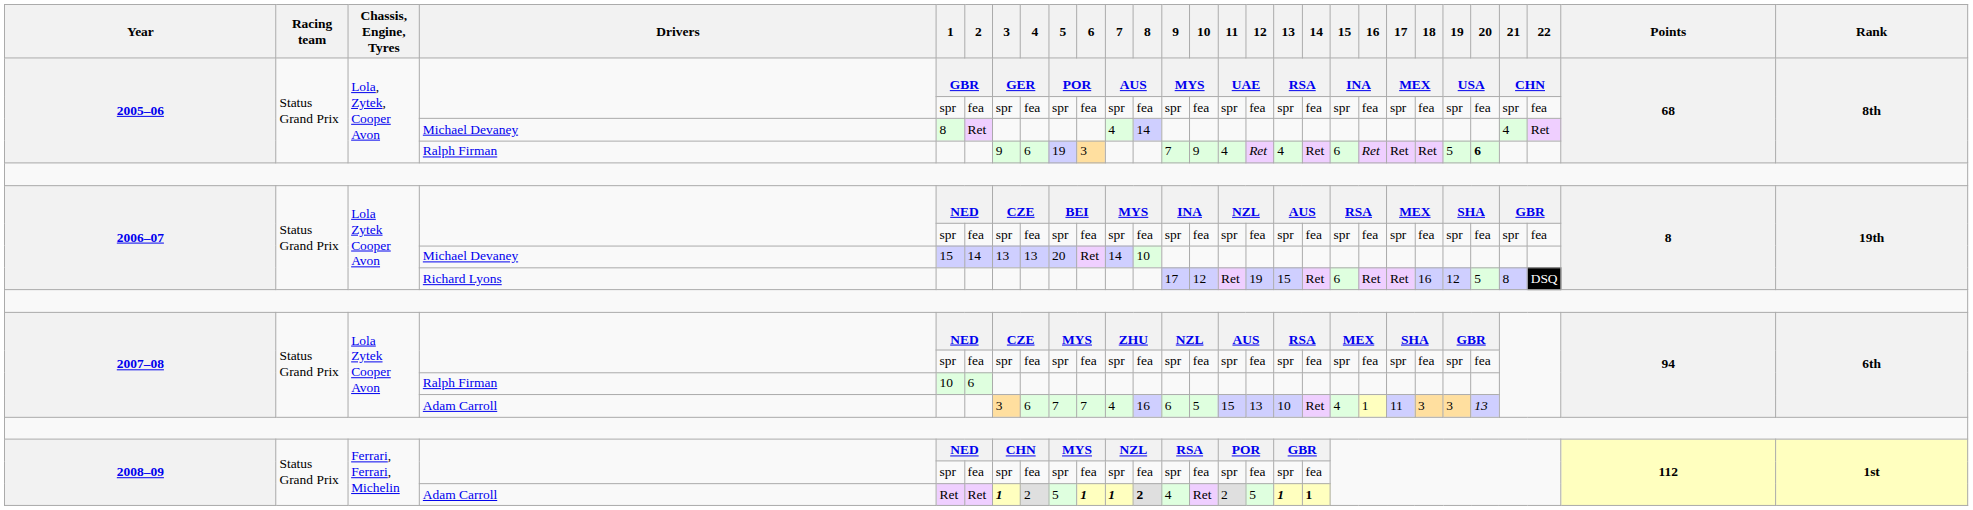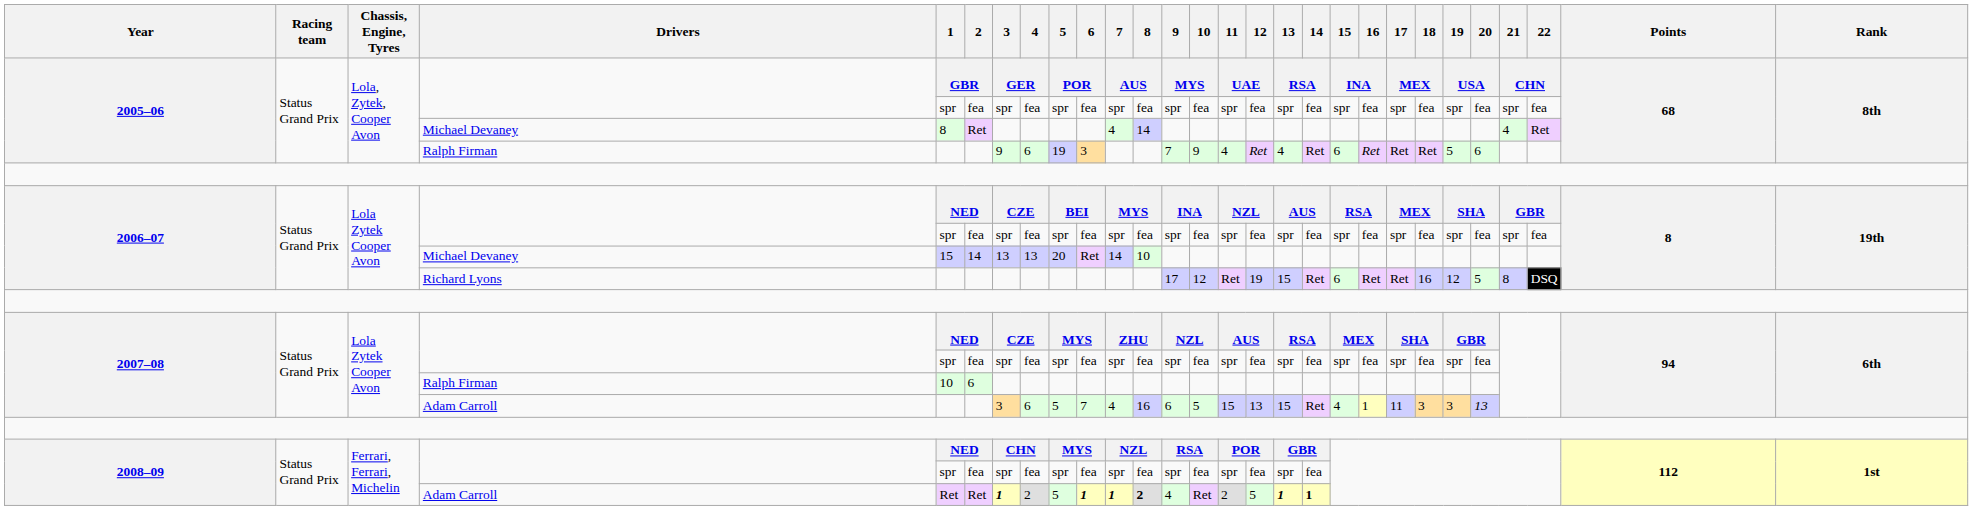 <table class="wikitable" style="font-size: 85%" width="100%">
 <tr>
 <th>Year</th>
 <th width=66px>Racing<br>team</th>
 <th width=66px>Chassis,<br>Engine,<br>Tyres</th>
 <th>Drivers</th>
 <th width=22px>1</th>
 <th width=22px>2</th>
 <th width=22px>3</th>
 <th width=22px>4</th>
 <th width=22px>5</th>
 <th width=22px>6</th>
 <th width=22px>7</th>
 <th width=22px>8</th>
 <th width=22px>9</th>
 <th width=22px>10</th>
 <th width=22px>11</th>
 <th width=22px>12</th>
 <th width=22px>13</th>
 <th width=22px>14</th>
 <th width=22px>15</th>
 <th width=22px>16</th>
 <th width=22px>17</th>
 <th width=22px>18</th>
 <th width=22px>19</th>
 <th width=22px>20</th>
 <th width=22px>21</th>
 <th width=22px>22</th>
 <th>Points</th>
 <th>Rank<br></th>
 </tr>
 <tr>
 <th rowspan=4><a href='#'>2005–06</a></th>
 <td rowspan=4>Status Grand Prix</td>
 <td rowspan=4><a href='#'>Lola</a>,<br><a href='#'>Zytek</a>,<br><a href='#'>Cooper Avon</a></td>
 <td rowspan=2></td>
 <th colspan=2><br><a href='#'>GBR</a></th>
 <th colspan=2><br><a href='#'>GER</a></th>
 <th colspan=2><br><a href='#'>POR</a></th>
 <th colspan=2><br><a href='#'>AUS</a></th>
 <th colspan=2><br><a href='#'>MYS</a></th>
 <th colspan=2><br><a href='#'>UAE</a></th>
 <th colspan=2><br><a href='#'>RSA</a></th>
 <th colspan=2><br><a href='#'>INA</a></th>
 <th colspan=2><br><a href='#'>MEX</a></th>
 <th colspan=2><br><a href='#'>USA</a></th>
 <th colspan=2><br><a href='#'>CHN</a></th>
 <th rowspan=4>68</th>
 <th rowspan=4>8th</th>
 </tr>
 <tr>
 <td>spr</td>
 <td>fea</td>
 <td>spr</td>
 <td>fea</td>
 <td>spr</td>
 <td>fea</td>
 <td>spr</td>
 <td>fea</td>
 <td>spr</td>
 <td>fea</td>
 <td>spr</td>
 <td>fea</td>
 <td>spr</td>
 <td>fea</td>
 <td>spr</td>
 <td>fea</td>
 <td>spr</td>
 <td>fea</td>
 <td>spr</td>
 <td>fea</td>
 <td>spr</td>
 <td>fea</td>
 </tr>
 <tr>
 <td><a href='#'>Michael Devaney</a></td>
 <td style="background:#DFFFDF;">8</td>
 <td style="background:#EFCFFF;">Ret</td>
 <td></td>
 <td></td>
 <td></td>
 <td></td>
 <td style="background:#DFFFDF;">4</td>
 <td style="background:#CFCFFF;">14</td>
 <td></td>
 <td></td>
 <td></td>
 <td></td>
 <td></td>
 <td></td>
 <td></td>
 <td></td>
 <td></td>
 <td></td>
 <td></td>
 <td></td>
 <td style="background:#DFFFDF;">4</td>
 <td style="background:#EFCFFF;">Ret</td>
 </tr>
 <tr>
 <td><a href='#'>Ralph Firman</a></td>
 <td></td>
 <td></td>
 <td style="background:#DFFFDF;">9</td>
 <td style="background:#DFFFDF;">6</td>
 <td style="background:#CFCFFF;">19</td>
 <td style="background:#FFDF9F;">3</td>
 <td></td>
 <td></td>
 <td style="background:#DFFFDF;">7</td>
 <td style="background:#DFFFDF;">9</td>
 <td style="background:#DFFFDF;">4</td>
 <td style="background:#EFCFFF;"><em>Ret</em></td>
 <td style="background:#DFFFDF;">4</td>
 <td style="background:#EFCFFF;">Ret</td>
 <td style="background:#DFFFDF;">6</td>
 <td style="background:#EFCFFF;"><em>Ret</em></td>
 <td style="background:#EFCFFF;">Ret</td>
 <td style="background:#EFCFFF;">Ret</td>
 <td style="background:#DFFFDF;">5</td>
-<td style="background:#DFFFDF;"><strong>6</strong></td>
+<td style="background:#DFFFDF;">6</td>
 <td></td>
 <td></td>
 </tr>
 <tr>
 <td colspan=28><br></td>
 </tr>
 <tr>
 <th rowspan=4><a href='#'>2006–07</a></th>
 <td rowspan=4>Status Grand Prix</td>
 <td rowspan=4><a href='#'>Lola</a><br><a href='#'>Zytek</a><br><a href='#'>Cooper Avon</a></td>
 <td rowspan=2></td>
 <th colspan=2><br><a href='#'>NED</a></th>
 <th colspan=2><br><a href='#'>CZE</a></th>
 <th colspan=2><br><a href='#'>BEI</a></th>
 <th colspan=2><br><a href='#'>MYS</a></th>
 <th colspan=2><br><a href='#'>INA</a></th>
 <th colspan=2><br><a href='#'>NZL</a></th>
 <th colspan=2><br><a href='#'>AUS</a></th>
 <th colspan=2><br><a href='#'>RSA</a></th>
 <th colspan=2><br><a href='#'>MEX</a></th>
 <th colspan=2><br><a href='#'>SHA</a></th>
 <th colspan=2><br><a href='#'>GBR</a></th>
 <th rowspan=4>8</th>
 <th rowspan=4>19th</th>
 </tr>
 <tr>
 <td>spr</td>
 <td>fea</td>
 <td>spr</td>
 <td>fea</td>
 <td>spr</td>
 <td>fea</td>
 <td>spr</td>
 <td>fea</td>
 <td>spr</td>
 <td>fea</td>
 <td>spr</td>
 <td>fea</td>
 <td>spr</td>
 <td>fea</td>
 <td>spr</td>
 <td>fea</td>
 <td>spr</td>
 <td>fea</td>
 <td>spr</td>
 <td>fea</td>
 <td>spr</td>
 <td>fea</td>
 </tr>
 <tr>
 <td><a href='#'>Michael Devaney</a></td>
 <td style="background:#CFCFFF;">15</td>
 <td style="background:#CFCFFF;">14</td>
 <td style="background:#CFCFFF;">13</td>
 <td style="background:#CFCFFF;">13</td>
 <td style="background:#CFCFFF;">20</td>
 <td style="background:#EFCFFF;">Ret</td>
 <td style="background:#CFCFFF;">14</td>
 <td style="background:#DFFFDF;">10</td>
 <td></td>
 <td></td>
 <td></td>
 <td></td>
 <td></td>
 <td></td>
 <td></td>
 <td></td>
 <td></td>
 <td></td>
 <td></td>
 <td></td>
 <td></td>
 <td></td>
 </tr>
 <tr>
 <td><a href='#'>Richard Lyons</a></td>
 <td></td>
 <td></td>
 <td></td>
 <td></td>
 <td></td>
 <td></td>
 <td></td>
 <td></td>
 <td style="background:#CFCFFF;">17</td>
 <td style="background:#CFCFFF;">12</td>
 <td style="background:#EFCFFF;">Ret</td>
 <td style="background:#CFCFFF;">19</td>
 <td style="background:#CFCFFF;">15</td>
 <td style="background:#EFCFFF;">Ret</td>
 <td style="background:#DFFFDF;">6</td>
 <td style="background:#EFCFFF;">Ret</td>
 <td style="background:#EFCFFF;">Ret</td>
 <td style="background:#CFCFFF;">16</td>
 <td style="background:#CFCFFF;">12</td>
 <td style="background:#DFFFDF;">5</td>
 <td style="background:#CFCFFF;">8</td>
 <td style="background:#000000; color:white">DSQ</td>
 </tr>
 <tr>
 <td colspan=28><br></td>
 </tr>
 <tr>
 <th rowspan=4><a href='#'>2007–08</a></th>
 <td rowspan=4>Status Grand Prix</td>
 <td rowspan=4><a href='#'>Lola</a><br><a href='#'>Zytek</a><br><a href='#'>Cooper Avon</a></td>
 <td rowspan=2></td>
 <th colspan=2><br><a href='#'>NED</a></th>
 <th colspan=2><br><a href='#'>CZE</a></th>
 <th colspan=2><br><a href='#'>MYS</a></th>
 <th colspan=2><br><a href='#'>ZHU</a></th>
 <th colspan=2><br><a href='#'>NZL</a></th>
 <th colspan=2><br><a href='#'>AUS</a></th>
 <th colspan=2><br><a href='#'>RSA</a></th>
 <th colspan=2><br><a href='#'>MEX</a></th>
 <th colspan=2><br><a href='#'>SHA</a></th>
 <th colspan=2><br><a href='#'>GBR</a></th>
 <td colspan=2 rowspan=4></td>
 <th rowspan=4>94</th>
 <th rowspan=4>6th</th>
 </tr>
 <tr>
 <td>spr</td>
 <td>fea</td>
 <td>spr</td>
 <td>fea</td>
 <td>spr</td>
 <td>fea</td>
 <td>spr</td>
 <td>fea</td>
 <td>spr</td>
 <td>fea</td>
 <td>spr</td>
 <td>fea</td>
 <td>spr</td>
 <td>fea</td>
 <td>spr</td>
 <td>fea</td>
 <td>spr</td>
 <td>fea</td>
 <td>spr</td>
 <td>fea</td>
 </tr>
 <tr>
 <td><a href='#'>Ralph Firman</a></td>
 <td style="background:#DFFFDF;">10</td>
 <td style="background:#DFFFDF;">6</td>
 <td></td>
 <td></td>
 <td></td>
 <td></td>
 <td></td>
 <td></td>
 <td></td>
 <td></td>
 <td></td>
 <td></td>
 <td></td>
 <td></td>
 <td></td>
 <td></td>
 <td></td>
 <td></td>
 <td></td>
 <td></td>
 </tr>
 <tr>
 <td><a href='#'>Adam Carroll</a></td>
 <td></td>
 <td></td>
 <td style="background:#FFDF9F;">3</td>
 <td style="background:#DFFFDF;">6</td>
-<td style="background:#DFFFDF;">7</td>
+<td style="background:#DFFFDF;">5</td>
 <td style="background:#DFFFDF;">7</td>
 <td style="background:#DFFFDF;">4</td>
 <td style="background:#CFCFFF;">16</td>
 <td style="background:#DFFFDF;">6</td>
 <td style="background:#DFFFDF;">5</td>
 <td style="background:#CFCFFF;">15</td>
 <td style="background:#CFCFFF;">13</td>
-<td style="background:#CFCFFF;">10</td>
+<td style="background:#CFCFFF;">15</td>
 <td style="background:#EFCFFF;">Ret</td>
 <td style="background:#DFFFDF;">4</td>
 <td style="background:#FFFFBF;">1</td>
 <td style="background:#CFCFFF;">11</td>
 <td style="background:#FFDF9F;">3</td>
 <td style="background:#FFDF9F;">3</td>
 <td style="background:#CFCFFF;"><em>13</em></td>
 </tr>
 <tr>
 <td colspan=28><br></td>
 </tr>
 <tr>
 <th rowspan=3><a href='#'>2008–09</a></th>
 <td rowspan=3>Status Grand Prix</td>
 <td rowspan=3><a href='#'>Ferrari</a>,<br><a href='#'>Ferrari</a>,<br><a href='#'>Michelin</a></td>
 <td rowspan=2></td>
 <th colspan=2><a href='#'>NED</a></th>
 <th colspan=2><a href='#'>CHN</a></th>
 <th colspan=2><a href='#'>MYS</a></th>
 <th colspan=2><a href='#'>NZL</a></th>
 <th colspan=2><a href='#'>RSA</a></th>
 <th colspan=2><a href='#'>POR</a></th>
 <th colspan=2><a href='#'>GBR</a></th>
 <td colspan=8 rowspan=3></td>
 <th rowspan=3 style="background: #FFFFBF;">112</th>
 <th rowspan=3 style="background: #FFFFBF;">1st</th>
 </tr>
 <tr>
 <td>spr</td>
 <td>fea</td>
 <td>spr</td>
 <td>fea</td>
 <td>spr</td>
 <td>fea</td>
 <td>spr</td>
 <td>fea</td>
 <td>spr</td>
 <td>fea</td>
 <td>spr</td>
 <td>fea</td>
 <td>spr</td>
 <td>fea</td>
 </tr>
 <tr>
 <td><a href='#'>Adam Carroll</a></td>
 <td style="background:#EFCFFF;">Ret</td>
 <td style="background:#EFCFFF;">Ret</td>
 <td style="background:#FFFFBF;"><strong><em>1</em></strong></td>
 <td style="background:#DFDFDF;">2</td>
 <td style="background:#DFFFDF;">5</td>
 <td style="background:#FFFFBF;"><strong><em>1</em></strong></td>
 <td style="background:#FFFFBF;"><strong><em>1</em></strong></td>
 <td style="background:#DFDFDF;"><strong>2</strong></td>
 <td style="background:#DFFFDF;">4</td>
 <td style="background:#EFCFFF;">Ret</td>
 <td style="background:#DFDFDF;">2</td>
 <td style="background:#DFFFDF;">5</td>
 <td style="background:#FFFFBF;"><strong><em>1</em></strong></td>
 <td style="background:#FFFFBF;"><strong>1</strong></td>
 </tr>
 </table>
